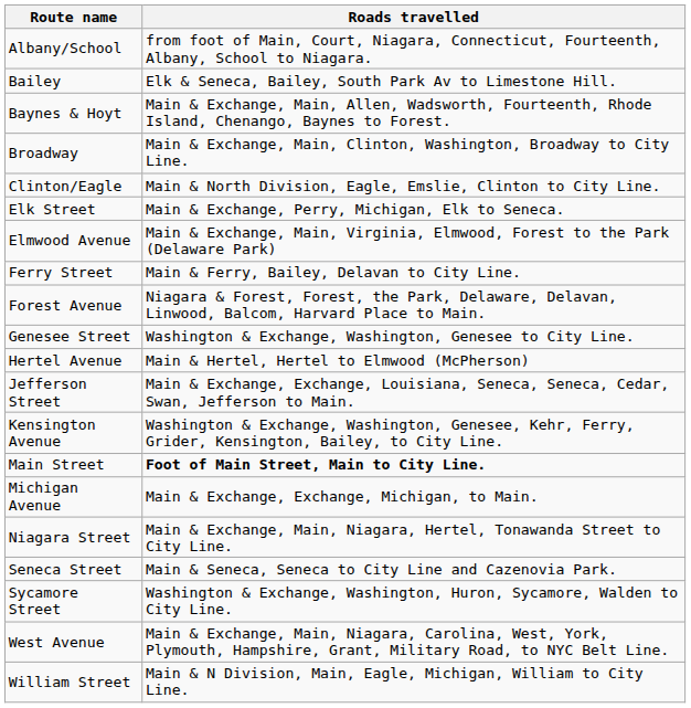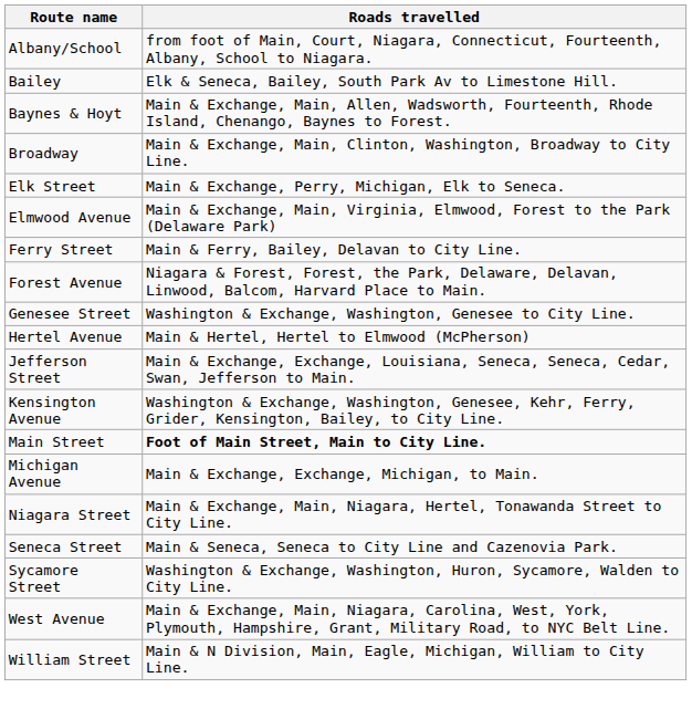 <table class="wikitable" border="1">
 <tr>
 <th>Route name</th>
 <th>Roads travelled</th>
 </tr>
 <tr>
 <td>Albany/School</td>
 <td>from foot of Main, Court, Niagara, Connecticut, Fourteenth, Albany, School to Niagara.</td>
 </tr>
 <tr>
 <td>Bailey</td>
 <td>Elk & Seneca, Bailey, South Park Av to Limestone Hill.</td>
 </tr>
 <tr>
 <td>Baynes & Hoyt</td>
 <td>Main & Exchange, Main, Allen, Wadsworth, Fourteenth, Rhode Island, Chenango, Baynes to Forest.</td>
 </tr>
 <tr>
 <td>Broadway</td>
 <td>Main & Exchange, Main, Clinton, Washington, Broadway to City Line.</td>
-</tr>
-<tr>
-<td>Clinton/Eagle</td>
-<td>Main & North Division, Eagle, Emslie, Clinton to City Line.</td>
 </tr>
 <tr>
 <td>Elk Street</td>
 <td>Main & Exchange, Perry, Michigan, Elk to Seneca.</td>
 </tr>
 <tr>
 <td>Elmwood Avenue</td>
 <td>Main & Exchange, Main, Virginia, Elmwood, Forest to the Park (Delaware Park)</td>
 </tr>
 <tr>
 <td>Ferry Street</td>
 <td>Main & Ferry, Bailey, Delavan to City Line.</td>
 </tr>
 <tr>
 <td>Forest Avenue</td>
 <td>Niagara & Forest, Forest, the Park, Delaware, Delavan, Linwood, Balcom, Harvard Place to Main.</td>
 </tr>
 <tr>
 <td>Genesee Street</td>
 <td>Washington & Exchange, Washington, Genesee to City Line.</td>
 </tr>
 <tr>
 <td>Hertel Avenue</td>
 <td>Main & Hertel, Hertel to Elmwood (McPherson)</td>
 </tr>
 <tr>
 <td>Jefferson Street</td>
 <td>Main & Exchange, Exchange, Louisiana, Seneca, Seneca, Cedar, Swan, Jefferson to Main.</td>
 </tr>
 <tr>
 <td>Kensington Avenue</td>
 <td>Washington & Exchange, Washington, Genesee, Kehr, Ferry, Grider, Kensington, Bailey, to City Line.</td>
 </tr>
 <tr>
 <td>Main Street</td>
 <td><strong>Foot of Main Street, Main to City Line.</strong></td>
 </tr>
 <tr>
 <td>Michigan Avenue</td>
 <td>Main & Exchange, Exchange, Michigan, to Main.</td>
 </tr>
 <tr>
 <td>Niagara Street</td>
 <td>Main & Exchange, Main, Niagara, Hertel, Tonawanda Street to City Line.</td>
 </tr>
 <tr>
 <td>Seneca Street</td>
 <td>Main & Seneca, Seneca to City Line and Cazenovia Park.</td>
 </tr>
 <tr>
 <td>Sycamore Street</td>
 <td>Washington & Exchange, Washington, Huron, Sycamore, Walden to City Line.</td>
 </tr>
 <tr>
 <td>West Avenue</td>
 <td>Main & Exchange, Main, Niagara, Carolina, West, York, Plymouth, Hampshire, Grant, Military Road, to NYC Belt Line.</td>
 </tr>
 <tr>
 <td>William Street</td>
 <td>Main & N Division, Main, Eagle, Michigan, William to City Line.</td>
 </tr>
 </table>
